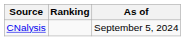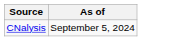 <table class="wikitable" style="text-align:center">
 <tr>
 <th>Source</th>
-<th>Ranking</th>
 <th>As of</th>
 </tr>
 <tr>
 <td align=left><a href='#'>CNalysis</a></td>
-<td></td>
 <td>September 5, 2024</td>
 </tr>
 </table>
